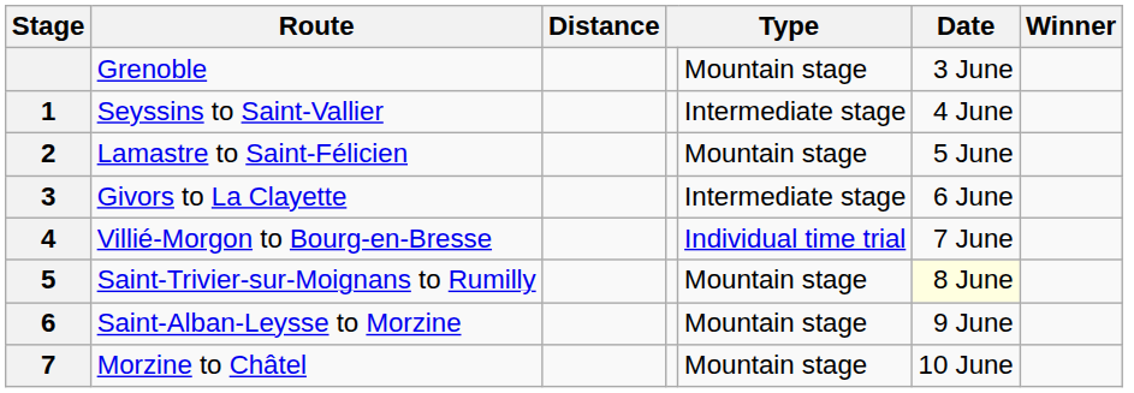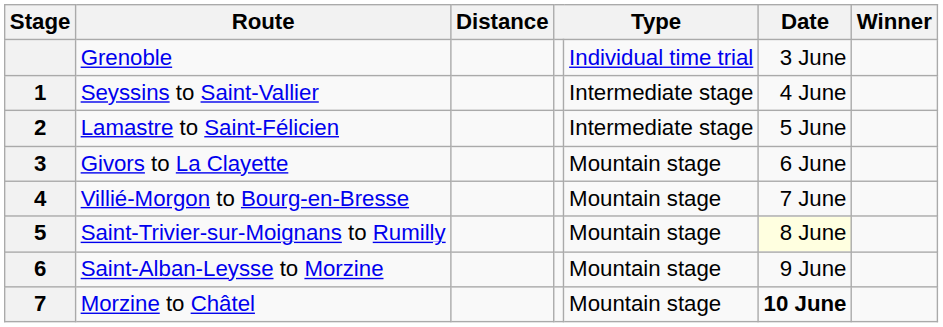 <table class="wikitable">
 <tr>
 <th>Stage</th>
 <th>Route</th>
 <th>Distance</th>
 <th colspan=2>Type</th>
 <th>Date</th>
 <th>Winner</th>
 </tr>
 <tr>
 <th style="text-align:center"></th>
 <td><a href='#'>Grenoble</a></td>
 <td></td>
 <td></td>
-<td>Mountain stage</td>
+<td><a href='#'>Individual time trial</a></td>
 <td align=right>3 June</td>
 <td></td>
 </tr>
 <tr>
 <th style="text-align:center">1</th>
 <td><a href='#'>Seyssins</a> to <a href='#'>Saint-Vallier</a></td>
 <td></td>
 <td></td>
 <td>Intermediate stage</td>
 <td align=right>4 June</td>
 <td></td>
 </tr>
 <tr>
 <th style="text-align:center">2</th>
 <td><a href='#'>Lamastre</a> to <a href='#'>Saint-Félicien</a></td>
 <td></td>
 <td></td>
-<td>Mountain stage</td>
+<td>Intermediate stage</td>
 <td align=right>5 June</td>
 <td></td>
 </tr>
 <tr>
 <th style="text-align:center">3</th>
 <td><a href='#'>Givors</a> to <a href='#'>La Clayette</a></td>
 <td></td>
 <td></td>
-<td>Intermediate stage</td>
+<td>Mountain stage</td>
 <td align=right>6 June</td>
 <td></td>
 </tr>
 <tr>
 <th style="text-align:center">4</th>
 <td><a href='#'>Villié-Morgon</a> to <a href='#'>Bourg-en-Bresse</a></td>
 <td></td>
 <td></td>
-<td><a href='#'>Individual time trial</a></td>
+<td>Mountain stage</td>
 <td align=right>7 June</td>
 <td></td>
 </tr>
 <tr>
 <th style="text-align:center">5</th>
 <td><a href='#'>Saint-Trivier-sur-Moignans</a> to <a href='#'>Rumilly</a></td>
 <td></td>
 <td></td>
 <td>Mountain stage</td>
 <td align=right style="background: lightyellow;">8 June</td>
 <td></td>
 </tr>
 <tr>
 <th style="text-align:center">6</th>
 <td><a href='#'>Saint-Alban-Leysse</a> to <a href='#'>Morzine</a></td>
 <td></td>
 <td></td>
 <td>Mountain stage</td>
 <td align=right>9 June</td>
 <td></td>
 </tr>
 <tr>
 <th style="text-align:center">7</th>
 <td><a href='#'>Morzine</a> to <a href='#'>Châtel</a></td>
 <td></td>
 <td></td>
 <td>Mountain stage</td>
-<td align=right>10 June</td>
+<td align=right><strong>10 June</strong></td>
 <td></td>
 </tr>
 </table>
